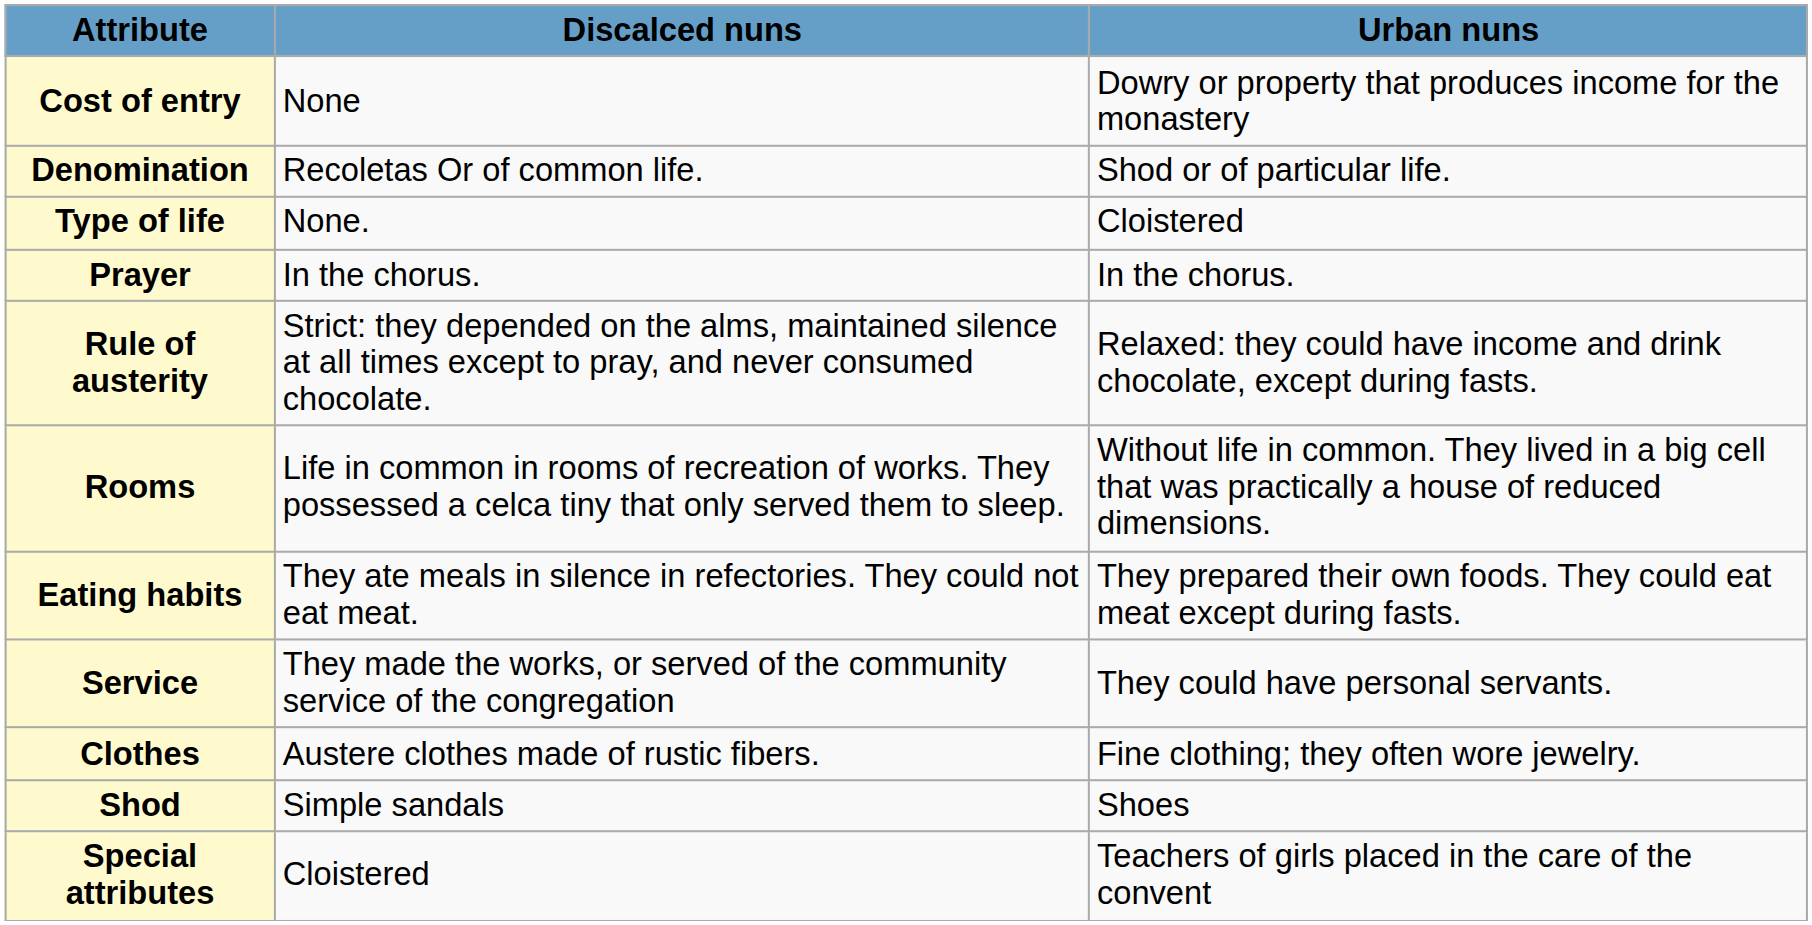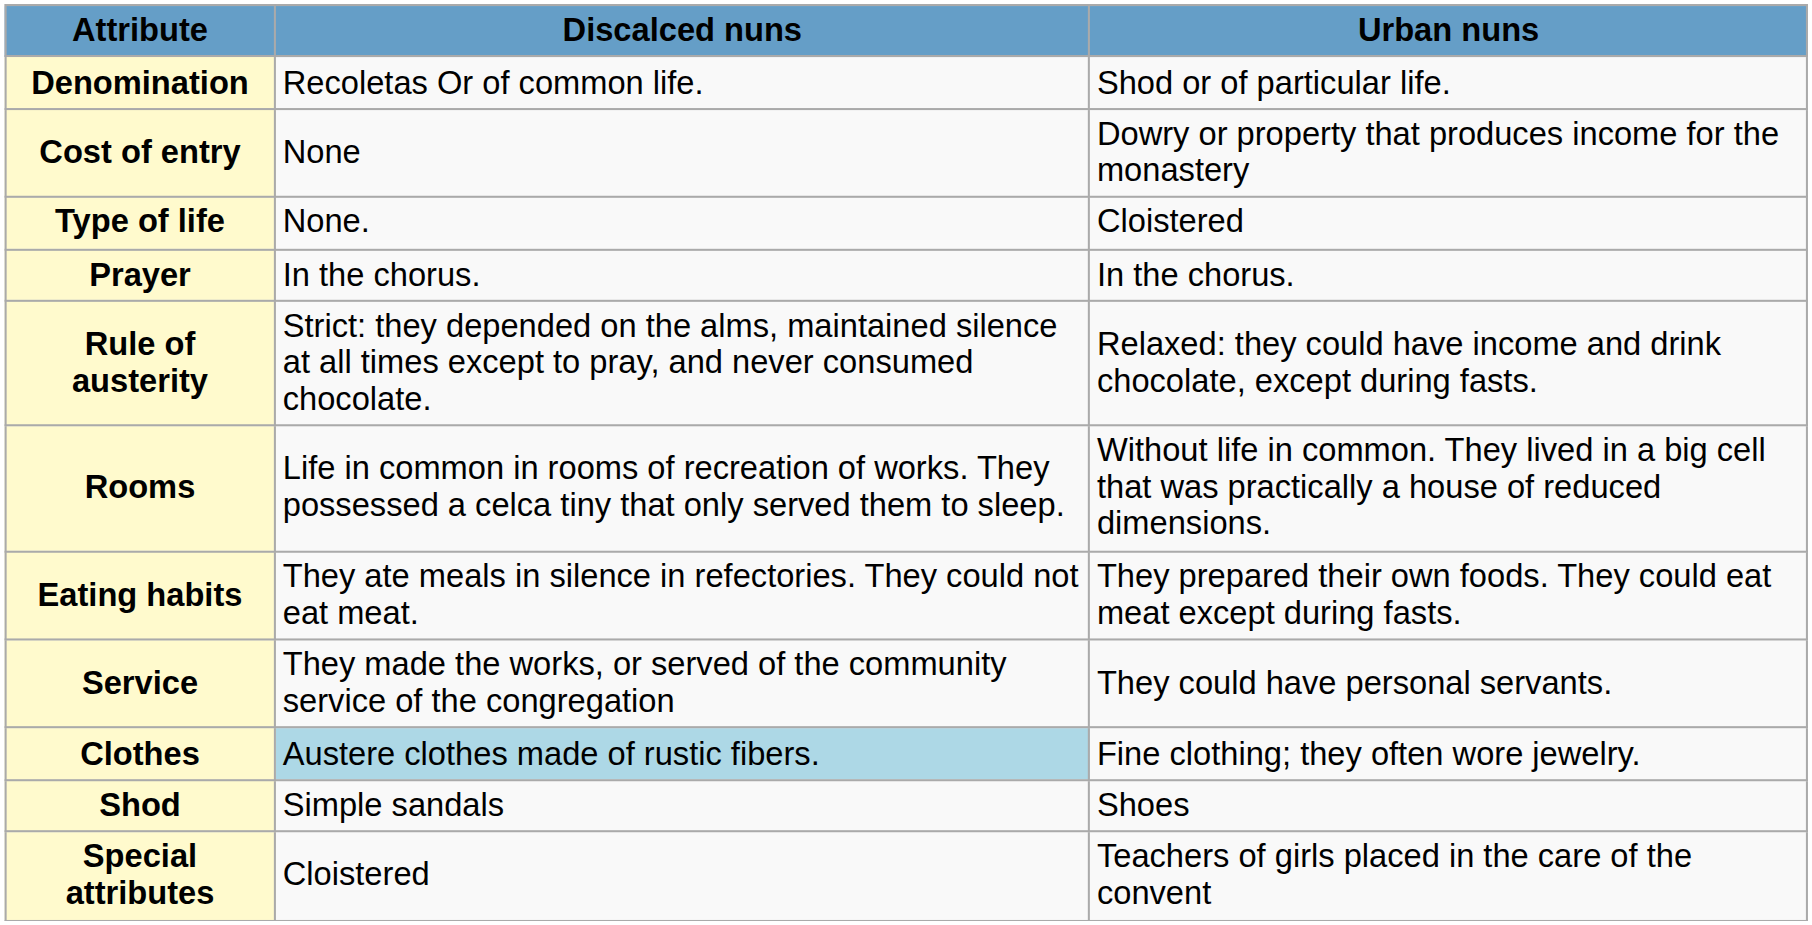 <table style="margin-bottom: 10px; width:70%; margin:1em auto;" class="wikitable">
 <tr>
 <th style="background:#659ec7;" align="center" width="15%">Attribute</th>
 <th style="background:#659ec7;" align="center">Discalced nuns<br></th>
 <th style="background:#659ec7;" align="center">Urban nuns<br></th>
 </tr>
 <tr>
+<th style="background:lemonchiffon;">Denomination</th>
+<td>Recoletas Or of common life.</td>
+<td>Shod or of particular life.</td>
+</tr>
+<tr>
 <th style="background:lemonchiffon;">Cost of entry</th>
 <td>None<br></td>
 <td>Dowry or property that produces income for the monastery</td>
-</tr>
-<tr>
-<th style="background:lemonchiffon;">Denomination</th>
-<td>Recoletas Or of common life.</td>
-<td>Shod or of particular life.</td>
 </tr>
 <tr>
 <th style="background:lemonchiffon;">Type of life</th>
 <td>None.</td>
 <td>Cloistered<br></td>
 </tr>
 <tr>
 <th style="background:lemonchiffon;">Prayer<br></th>
 <td>In the chorus.</td>
 <td>In the chorus.</td>
 </tr>
 <tr>
 <th style="background:lemonchiffon;">Rule of austerity</th>
 <td>Strict: they depended on the alms, maintained silence at all times except to pray, and never consumed chocolate.</td>
 <td>Relaxed: they could have income and drink chocolate, except during fasts.</td>
 </tr>
 <tr>
 <th style="background:lemonchiffon;">Rooms</th>
 <td>Life in common in rooms of recreation of works.  They possessed a celca tiny that only served them to sleep.</td>
 <td>Without life in common. They lived in a big cell that was practically a house of reduced dimensions.</td>
 </tr>
 <tr>
 <th style="background:lemonchiffon;">Eating habits<br></th>
 <td>They ate meals in silence in refectories. They could not eat meat.</td>
 <td>They prepared their own foods. They could eat meat except during fasts.</td>
 </tr>
 <tr>
 <th style="background:lemonchiffon;">Service</th>
 <td>They made the works, or served  of the community service of the congregation</td>
 <td>They could have personal servants.</td>
 </tr>
 <tr>
 <th style="background:lemonchiffon;">Clothes</th>
-<td>Austere clothes made of rustic fibers.</td>
+<td style="background: lightblue;">Austere clothes made of rustic fibers.</td>
 <td>Fine clothing; they often wore jewelry.</td>
 </tr>
 <tr>
 <th style="background:lemonchiffon;">Shod</th>
 <td>Simple sandals</td>
 <td>Shoes<br></td>
 </tr>
 <tr>
 <th style="background:lemonchiffon;">Special attributes</th>
 <td>Cloistered<br></td>
 <td>Teachers of girls placed in the care of the convent</td>
 </tr>
 </table>
